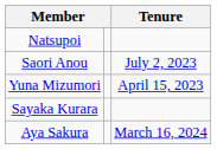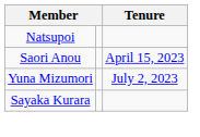 <table class="wikitable sortable" style="text-align:center;">
 <tr>
 <th colspan="2">Member</th>
 <th>Tenure</th>
 </tr>
 <tr>
 <td><a href='#'>Natsupoi</a></td>
 <td></td>
 <td></td>
 </tr>
 <tr>
 <td><a href='#'>Saori Anou</a></td>
 <td></td>
-<td><a href='#'>July 2, 2023</a></td>
+<td><a href='#'>April 15, 2023</a></td>
 </tr>
 <tr>
 <td><a href='#'>Yuna Mizumori</a></td>
 <td></td>
-<td><a href='#'>April 15, 2023</a></td>
+<td><a href='#'>July 2, 2023</a></td>
 </tr>
 <tr>
 <td><a href='#'>Sayaka Kurara</a></td>
 <td></td>
 <td></td>
 </tr>
-<tr>
-<td><a href='#'>Aya Sakura</a></td>
-<td></td>
-<td><a href='#'>March 16, 2024</a></td>
-</tr>
 </table>
